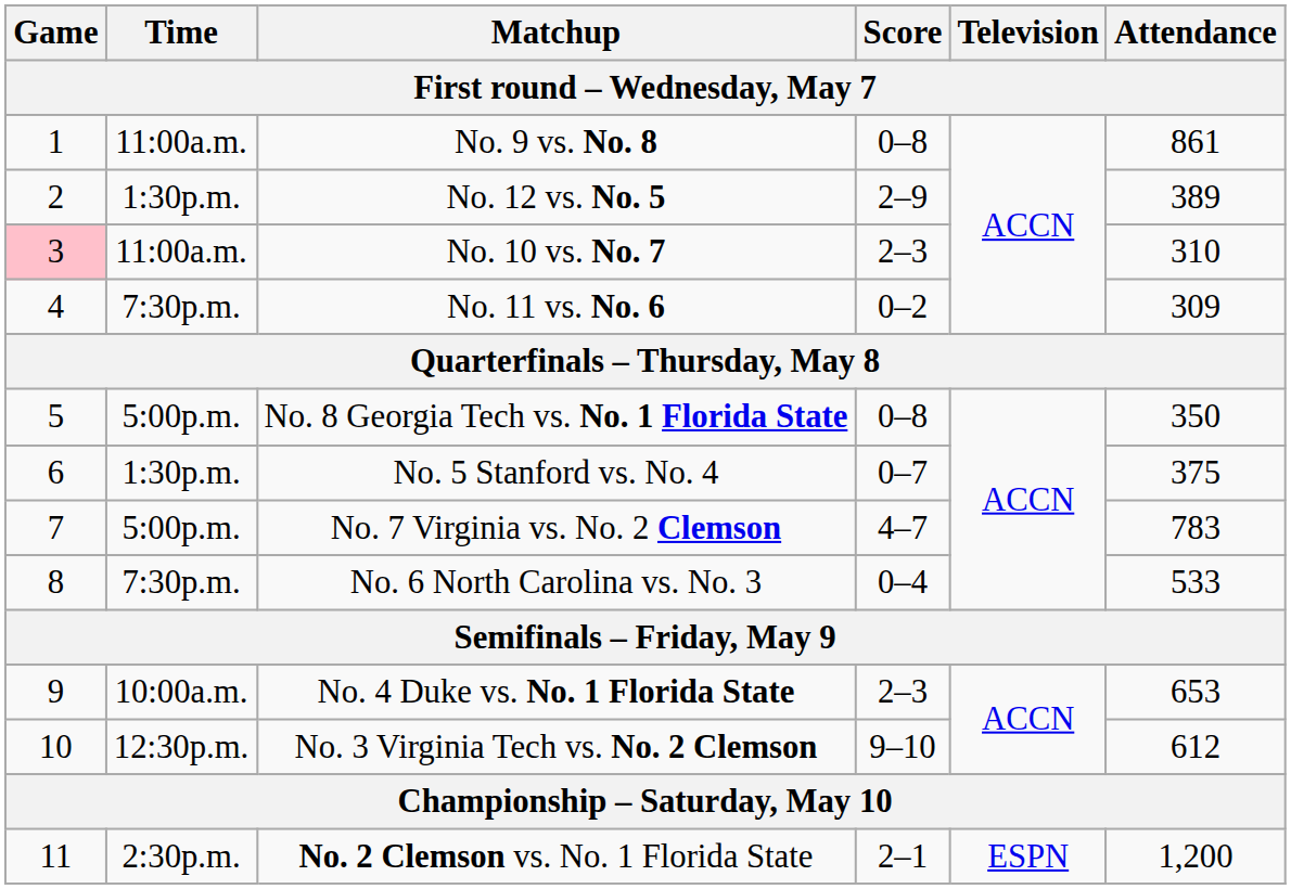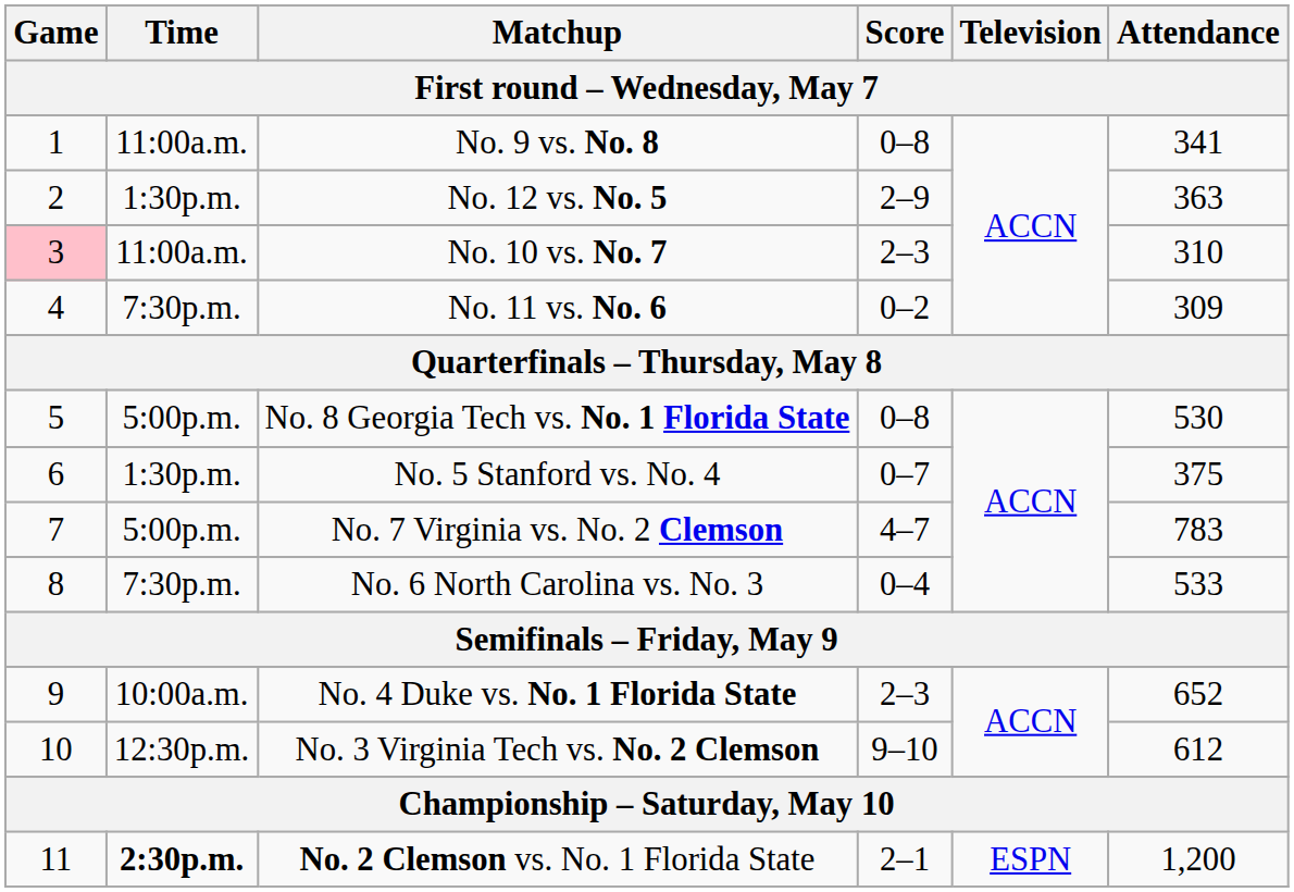 <table class="wikitable" style="font-size: 95%;text-align:center">
 <tr>
 <th>Game</th>
 <th>Time</th>
 <th>Matchup</th>
 <th>Score</th>
 <th>Television</th>
 <th>Attendance</th>
 </tr>
 <tr>
 <th colspan="6">First round – Wednesday, May 7</th>
 </tr>
 <tr>
 <td>1</td>
 <td>11:00a.m.</td>
 <td>No. 9  vs. <strong>No. 8 </strong></td>
 <td>0–8</td>
 <td rowspan=4><a href='#'>ACCN</a></td>
-<td>861</td>
+<td>341</td>
 </tr>
 <tr>
 <td>2</td>
 <td>1:30p.m.</td>
 <td>No. 12  vs. <strong>No. 5 </strong></td>
 <td>2–9</td>
-<td>389</td>
+<td>363</td>
 </tr>
 <tr>
 <td style="background: pink;">3</td>
 <td>11:00a.m.</td>
 <td>No. 10  vs. <strong>No. 7 </strong></td>
 <td>2–3</td>
 <td>310</td>
 </tr>
 <tr>
 <td>4</td>
 <td>7:30p.m.</td>
 <td>No. 11  vs. <strong>No. 6 </strong></td>
 <td>0–2</td>
 <td>309</td>
 </tr>
 <tr>
 <th colspan="6">Quarterfinals – Thursday, May 8</th>
 </tr>
 <tr>
 <td>5</td>
 <td>5:00p.m.</td>
 <td>No. 8 Georgia Tech vs. <strong>No. 1 <a href='#'>Florida State</a></strong></td>
 <td>0–8</td>
 <td rowspan=4><a href='#'>ACCN</a></td>
-<td>350</td>
+<td>530</td>
 </tr>
 <tr>
 <td>6</td>
 <td>1:30p.m.</td>
 <td>No. 5 Stanford vs. No. 4 <strong></strong></td>
 <td>0–7</td>
 <td>375</td>
 </tr>
 <tr>
 <td>7</td>
 <td>5:00p.m.</td>
 <td>No. 7 Virginia vs. No. 2 <strong><a href='#'>Clemson</a></strong></td>
 <td>4–7</td>
 <td>783</td>
 </tr>
 <tr>
 <td>8</td>
 <td>7:30p.m.</td>
 <td>No. 6 North Carolina vs. No. 3 <strong></strong></td>
 <td>0–4</td>
 <td>533</td>
 </tr>
 <tr>
 <th colspan="6">Semifinals – Friday, May 9</th>
 </tr>
 <tr>
 <td>9</td>
 <td>10:00a.m.</td>
 <td>No. 4 Duke vs. <strong>No. 1 Florida State</strong></td>
 <td>2–3</td>
 <td rowspan=2><a href='#'>ACCN</a></td>
-<td>653</td>
+<td>652</td>
 </tr>
 <tr>
 <td>10</td>
 <td>12:30p.m.</td>
 <td>No. 3 Virginia Tech vs. <strong>No. 2 Clemson</strong></td>
 <td>9–10</td>
 <td>612</td>
 </tr>
 <tr>
 <th colspan="6">Championship – Saturday, May 10</th>
 </tr>
 <tr>
 <td>11</td>
-<td>2:30p.m.</td>
+<td><strong>2:30p.m.</strong></td>
 <td><strong>No. 2 Clemson</strong> vs. No. 1 Florida State</td>
 <td>2–1</td>
 <td><a href='#'>ESPN</a></td>
 <td>1,200</td>
 </tr>
 </table>
